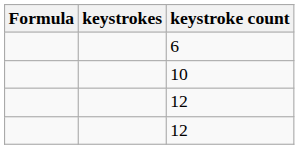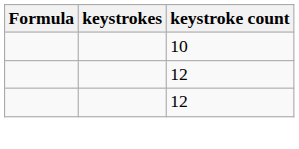 <table class="wikitable" border="1">
 <tr>
 <th>Formula</th>
 <th>keystrokes</th>
 <th>keystroke count</th>
-</tr>
-<tr>
-<td></td>
-<td>     </td>
-<td>6</td>
 </tr>
 <tr>
 <td></td>
 <td>         </td>
 <td>10</td>
 </tr>
 <tr>
 <td></td>
 <td>           </td>
 <td>12</td>
 </tr>
 <tr>
 <td></td>
 <td>               </td>
 <td>12</td>
 </tr>
 </table>
